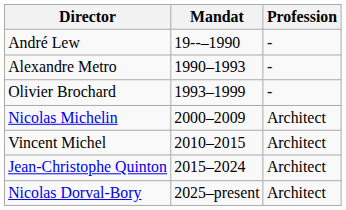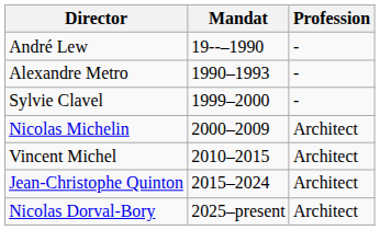 <table class="wikitable" style="text-align:left;">
 <tr>
 <th>Director</th>
 <th>Mandat</th>
 <th>Profession</th>
 </tr>
 <tr>
 <td>André Lew</td>
 <td>19--–1990</td>
 <td>-</td>
 </tr>
 <tr>
 <td>Alexandre Metro</td>
 <td>1990–1993</td>
 <td>-</td>
 </tr>
 <tr>
-<td>Olivier Brochard</td>
-<td>1993–1999</td>
+<td>Sylvie Clavel</td>
+<td>1999–2000</td>
 <td>-</td>
 </tr>
 <tr>
 <td><a href='#'>Nicolas Michelin</a></td>
 <td>2000–2009</td>
 <td>Architect</td>
 </tr>
 <tr>
 <td>Vincent Michel</td>
 <td>2010–2015</td>
 <td>Architect</td>
 </tr>
 <tr>
 <td><a href='#'>Jean-Christophe Quinton</a></td>
 <td>2015–2024</td>
 <td>Architect</td>
 </tr>
 <tr>
 <td><a href='#'>Nicolas Dorval-Bory</a></td>
 <td>2025–present</td>
 <td>Architect</td>
 </tr>
 </table>
